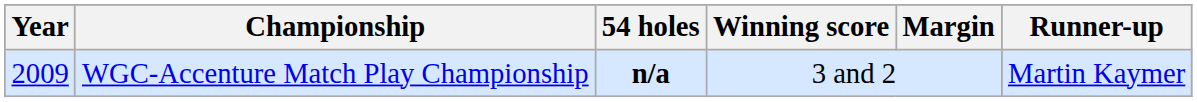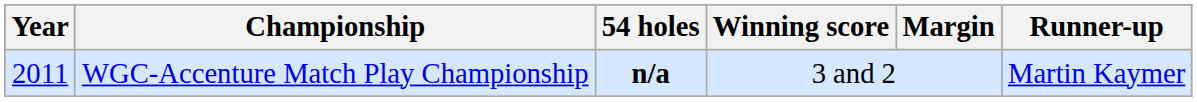 <table class="wikitable">
 <tr>
 <th>Year</th>
 <th>Championship</th>
 <th>54 holes</th>
 <th>Winning score</th>
 <th>Margin</th>
 <th>Runner-up</th>
 </tr>
 <tr style="background:#D6E8FF;">
-<td align=center><a href='#'>2009</a></td>
+<td align=center><a href='#'>2011</a></td>
 <td><a href='#'>WGC-Accenture Match Play Championship</a></td>
 <td align=center><strong>n/a</strong></td>
 <td style="text-align:center;" colspan="2">3 and 2</td>
 <td> <a href='#'>Martin Kaymer</a></td>
 </tr>
 </table>
